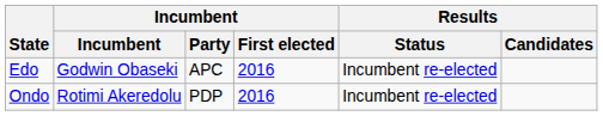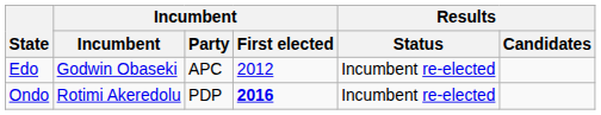 <table class="wikitable sortable">
 <tr valign=bottom>
 <th rowspan=2>State</th>
 <th colspan=3>Incumbent</th>
 <th colspan=2>Results</th>
 </tr>
 <tr valign=bottom>
 <th>Incumbent</th>
 <th>Party</th>
 <th>First elected</th>
 <th>Status</th>
 <th>Candidates</th>
 </tr>
 <tr>
 <td><a href='#'>Edo</a></td>
 <td><a href='#'>Godwin Obaseki</a></td>
 <td>APC</td>
-<td><a href='#'>2016</a></td>
+<td><a href='#'>2012</a></td>
 <td>Incumbent <a href='#'>re-elected</a></td>
 <td nowrap></td>
 </tr>
 <tr>
 <td><a href='#'>Ondo</a></td>
 <td><a href='#'>Rotimi Akeredolu</a></td>
 <td>PDP</td>
-<td><a href='#'>2016</a></td>
+<td><strong><a href='#'>2016</a></strong></td>
 <td>Incumbent <a href='#'>re-elected</a></td>
 <td nowrap></td>
 </tr>
 </table>
